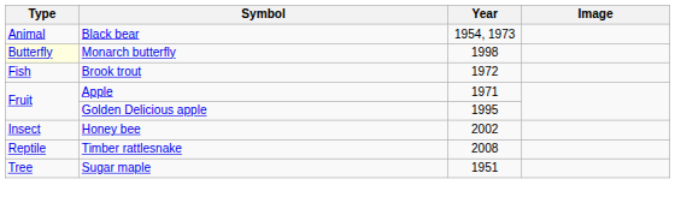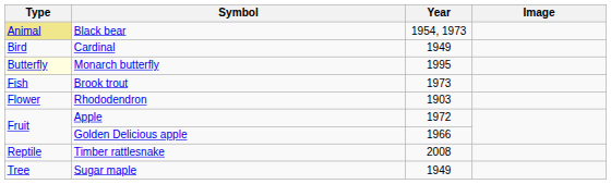 <table class="wikitable">
 <tr>
 <th width="10%">Type</th>
 <th width="50%">Symbol</th>
 <th width="10%">Year</th>
 <th width="20%">Image</th>
 </tr>
 <tr>
-<td><a href='#'>Animal</a></td>
+<td style="background: khaki;"><a href='#'>Animal</a></td>
 <td><a href='#'>Black bear</a></td>
 <td align="center">1954, 1973</td>
 <td align="center"></td>
 </tr>
 <tr>
+<td><a href='#'>Bird</a></td>
+<td><a href='#'>Cardinal</a></td>
+<td align="center">1949</td>
+<td align="center"></td>
+</tr>
+<tr>
 <td style="background: lightyellow;"><a href='#'>Butterfly</a></td>
 <td><a href='#'>Monarch butterfly</a></td>
-<td align="center">1998</td>
+<td align="center">1995</td>
 <td align="center"></td>
 </tr>
 <tr>
 <td><a href='#'>Fish</a></td>
 <td><a href='#'>Brook trout</a></td>
-<td align="center">1972</td>
+<td align="center">1973</td>
+<td align="center"></td>
+</tr>
+<tr>
+<td><a href='#'>Flower</a></td>
+<td><a href='#'>Rhododendron</a></td>
+<td align="center">1903</td>
 <td align="center"></td>
 </tr>
 <tr>
 <td rowspan=2><a href='#'>Fruit</a></td>
 <td><a href='#'>Apple</a></td>
-<td align="center">1971</td>
+<td align="center">1972</td>
 <td align="center" rowspan=2></td>
 </tr>
 <tr>
 <td><a href='#'>Golden Delicious apple</a></td>
-<td align="center">1995</td>
-</tr>
-<tr>
-<td><a href='#'>Insect</a></td>
-<td><a href='#'>Honey bee</a></td>
-<td align="center">2002</td>
-<td align="center"></td>
+<td align="center">1966</td>
 </tr>
 <tr>
 <td><a href='#'>Reptile</a></td>
 <td><a href='#'>Timber rattlesnake</a></td>
 <td align="center">2008</td>
 <td align="center"></td>
 </tr>
 <tr>
 <td><a href='#'>Tree</a></td>
 <td><a href='#'>Sugar maple</a></td>
-<td align="center">1951</td>
+<td align="center">1949</td>
 <td align="center"></td>
 </tr>
 </table>
